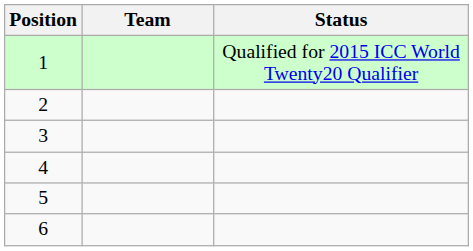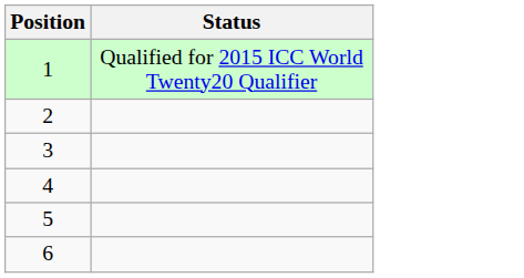 <table class="wikitable" style="text-align:center;">
 <tr>
 <th width=30>Position</th>
-<th width=100>Team</th>
 <th width=200>Status</th>
 </tr>
 <tr style="background:#cfc">
 <td style="text-align:center">1</td>
-<td></td>
 <td>Qualified for <a href='#'>2015 ICC World Twenty20 Qualifier</a></td>
 </tr>
 <tr>
 <td>2</td>
 <td></td>
-<td></td>
 </tr>
 <tr>
 <td>3</td>
-<td></td>
 <td></td>
 </tr>
 <tr>
 <td>4</td>
 <td></td>
-<td></td>
 </tr>
 <tr>
 <td>5</td>
-<td></td>
 <td></td>
 </tr>
 <tr>
 <td>6</td>
 <td></td>
-<td></td>
 </tr>
 </table>
